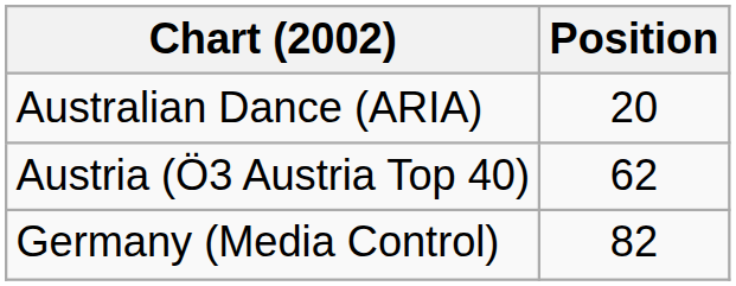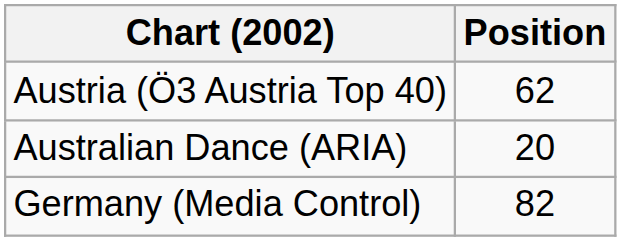 <table class="wikitable sortable">
 <tr>
 <th>Chart (2002)</th>
 <th>Position</th>
 </tr>
 <tr>
+<td>Austria (Ö3 Austria Top 40)</td>
+<td align="center">62</td>
+</tr>
+<tr>
 <td>Australian Dance (ARIA)</td>
 <td align="center">20</td>
-</tr>
-<tr>
-<td>Austria (Ö3 Austria Top 40)</td>
-<td align="center">62</td>
 </tr>
 <tr>
 <td>Germany (Media Control)</td>
 <td align="center">82</td>
 </tr>
 </table>
